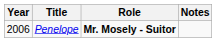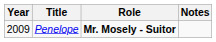 <table class="wikitable sortable">
 <tr>
 <th>Year</th>
 <th>Title</th>
 <th>Role</th>
 <th class="unsortable">Notes</th>
 </tr>
 <tr>
-<td>2006</td>
+<td>2009</td>
 <td><em><a href='#'>Penelope</a></em></td>
 <td><strong>Mr. Mosely - Suitor</strong></td>
 <td></td>
 </tr>
 </table>
